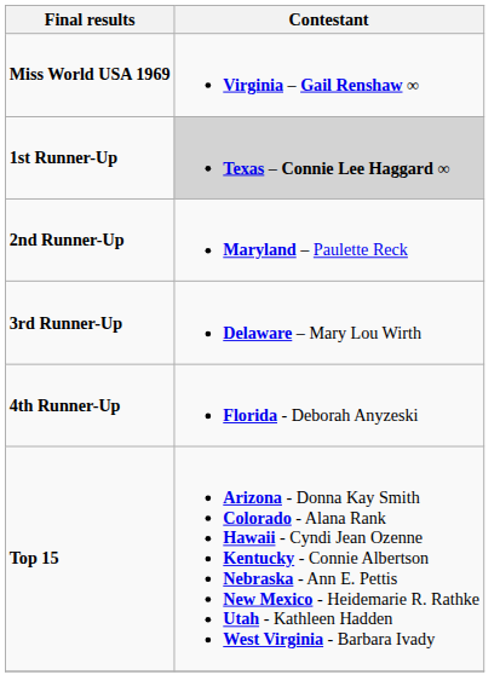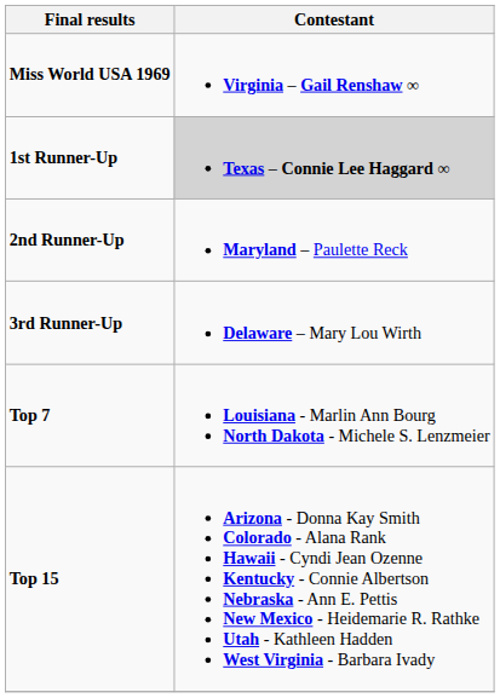 <table class="wikitable sortable" style="font-size: 95%;">
 <tr>
 <th>Final results</th>
 <th>Contestant</th>
 </tr>
 <tr>
 <td><strong>Miss World USA 1969</strong></td>
 <td><br><ul><li><strong> <a href='#'>Virginia</a></strong> – <strong><a href='#'>Gail Renshaw</a></strong> ∞</li></ul></td>
 </tr>
 <tr>
 <td><strong>1st Runner-Up</strong></td>
 <td style="background: lightgrey;"><br><ul><li><strong> <a href='#'>Texas</a></strong> – <strong>Connie Lee Haggard</strong> ∞</li></ul></td>
 </tr>
 <tr>
 <td><strong>2nd Runner-Up</strong></td>
 <td><br><ul><li><strong> <a href='#'>Maryland</a></strong> – <a href='#'>Paulette Reck</a></li></ul></td>
 </tr>
 <tr>
 <td><strong>3rd Runner-Up</strong></td>
 <td><br><ul><li><strong> <a href='#'>Delaware</a></strong> – Mary Lou Wirth</li></ul></td>
 </tr>
 <tr>
-<td><strong>4th Runner-Up</strong></td>
-<td><br><ul><li><strong> <a href='#'>Florida</a></strong> - Deborah Anyzeski</li></ul></td>
+<td><strong>Top 7</strong></td>
+<td><br><ul><li><strong> <a href='#'>Louisiana</a></strong> - Marlin Ann Bourg</li><li><strong> <a href='#'>North Dakota</a></strong> - Michele S. Lenzmeier</li></ul></td>
 </tr>
 <tr>
 <td><strong>Top 15</strong></td>
 <td><br><ul><li><strong> <a href='#'>Arizona</a></strong> - Donna Kay Smith</li><li><strong> <a href='#'>Colorado</a></strong> - Alana Rank</li><li><strong> <a href='#'>Hawaii</a></strong> - Cyndi Jean Ozenne</li><li><strong> <a href='#'>Kentucky</a></strong> - Connie Albertson</li><li><strong> <a href='#'>Nebraska</a></strong> - Ann E. Pettis</li><li><strong> <a href='#'>New Mexico</a></strong> - Heidemarie R. Rathke</li><li><strong> <a href='#'>Utah</a></strong> - Kathleen Hadden</li><li><strong> <a href='#'>West Virginia</a></strong> - Barbara Ivady</li></ul></td>
 </tr>
 <tr>
 </tr>
 </table>
